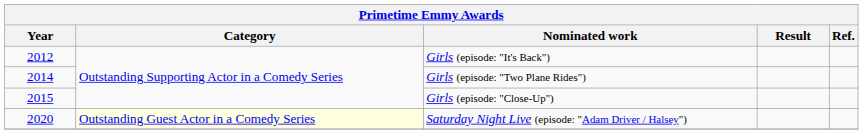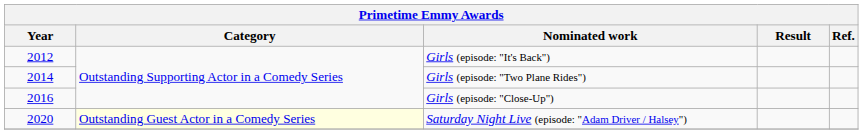 <table class=wikitable>
 <tr>
 <th colspan=5><a href='#'>Primetime Emmy Awards</a></th>
 </tr>
 <tr>
 <th scope="col" style="width:5em;">Year</th>
 <th scope="col" style="width:26em;">Category</th>
 <th scope="col" style="width:25em;">Nominated work</th>
 <th scope="col" style="width:5em;">Result</th>
 <th>Ref.</th>
 </tr>
 <tr>
 <td style="text-align:center;"><a href='#'>2012</a></td>
 <td rowspan="3"><a href='#'>Outstanding Supporting Actor in a Comedy Series</a></td>
 <td><em><a href='#'>Girls</a></em> <small> (episode: "It's Back") </small></td>
 <td></td>
 <td style="text-align:center;"></td>
 </tr>
 <tr>
 <td style="text-align:center;"><a href='#'>2014</a></td>
 <td><em><a href='#'>Girls</a></em> <small> (episode: "Two Plane Rides") </small></td>
 <td></td>
 <td style="text-align:center;"></td>
 </tr>
 <tr>
-<td style="text-align:center;"><a href='#'>2015</a></td>
+<td style="text-align:center;"><a href='#'>2016</a></td>
 <td><em><a href='#'>Girls</a></em> <small> (episode: "Close-Up") </small></td>
 <td></td>
 <td style="text-align:center;"></td>
 </tr>
 <tr>
 <td style="text-align:center;"><a href='#'>2020</a></td>
 <td style="background: lightyellow;"><a href='#'>Outstanding Guest Actor in a Comedy Series</a></td>
 <td><em><a href='#'>Saturday Night Live</a></em> <small> (episode: "<a href='#'>Adam Driver / Halsey</a>") </small></td>
 <td></td>
 <td style="text-align:center;"></td>
 </tr>
 <tr>
 </tr>
 </table>
